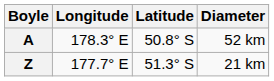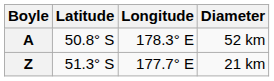 <table class="wikitable" style="text-align: right;">
 <tr>
 <th scope="col">Boyle</th>
+<th scope="col">Latitude</th>
 <th scope="col">Longitude</th>
-<th scope="col">Latitude</th>
 <th scope="col">Diameter</th>
 </tr>
 <tr>
 <th scope="row">A</th>
+<td>50.8° S</td>
 <td>178.3° E</td>
-<td>50.8° S</td>
 <td>52 km</td>
 </tr>
 <tr>
 <th scope="row">Z</th>
+<td>51.3° S</td>
 <td>177.7° E</td>
-<td>51.3° S</td>
 <td>21 km</td>
 </tr>
 </table>
